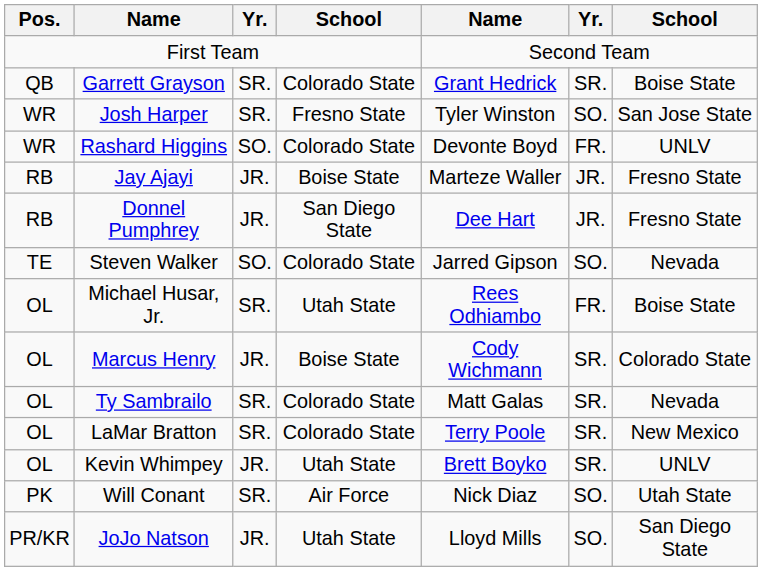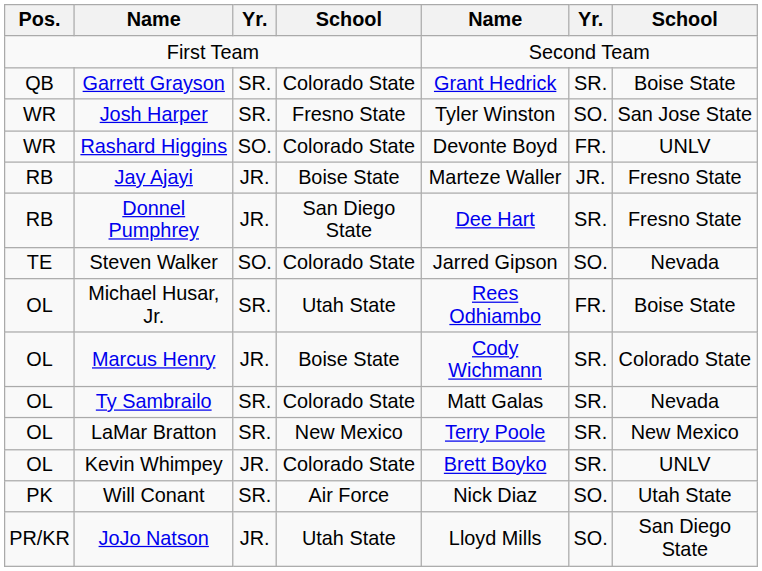 <table class="wikitable">
 <tr>
 <th>Pos.</th>
 <th>Name</th>
 <th>Yr.</th>
 <th>School</th>
 <th>Name</th>
 <th>Yr.</th>
 <th>School</th>
 </tr>
 <tr>
 <td colspan="4" style="text-align:center;">First Team</td>
 <td colspan="4" style="text-align:center;">Second Team</td>
 </tr>
 <tr style="text-align:center;">
 <td>QB</td>
 <td><a href='#'>Garrett Grayson</a></td>
 <td>SR.</td>
 <td>Colorado State</td>
 <td><a href='#'>Grant Hedrick</a></td>
 <td>SR.</td>
 <td>Boise State</td>
 </tr>
 <tr style="text-align:center;">
 <td>WR</td>
 <td><a href='#'>Josh Harper</a></td>
 <td>SR.</td>
 <td>Fresno State</td>
 <td>Tyler Winston</td>
 <td>SO.</td>
 <td>San Jose State</td>
 </tr>
 <tr style="text-align:center;">
 <td>WR</td>
 <td><a href='#'>Rashard Higgins</a></td>
 <td>SO.</td>
 <td>Colorado State</td>
 <td>Devonte Boyd</td>
 <td>FR.</td>
 <td>UNLV</td>
 </tr>
 <tr style="text-align:center;">
 <td>RB</td>
 <td><a href='#'>Jay Ajayi</a></td>
 <td>JR.</td>
 <td>Boise State</td>
 <td>Marteze Waller</td>
 <td>JR.</td>
 <td>Fresno State</td>
 </tr>
 <tr style="text-align:center;">
 <td>RB</td>
 <td><a href='#'>Donnel Pumphrey</a></td>
 <td>JR.</td>
 <td>San Diego State</td>
 <td><a href='#'>Dee Hart</a></td>
-<td>JR.</td>
+<td>SR.</td>
 <td>Fresno State</td>
 </tr>
 <tr style="text-align:center;">
 <td>TE</td>
 <td>Steven Walker</td>
 <td>SO.</td>
 <td>Colorado State</td>
 <td>Jarred Gipson</td>
 <td>SO.</td>
 <td>Nevada</td>
 </tr>
 <tr style="text-align:center;">
 <td>OL</td>
 <td>Michael Husar, Jr.</td>
 <td>SR.</td>
 <td>Utah State</td>
 <td><a href='#'>Rees Odhiambo</a></td>
 <td>FR.</td>
 <td>Boise State</td>
 </tr>
 <tr style="text-align:center;">
 <td>OL</td>
 <td><a href='#'>Marcus Henry</a></td>
 <td>JR.</td>
 <td>Boise State</td>
 <td><a href='#'>Cody Wichmann</a></td>
 <td>SR.</td>
 <td>Colorado State</td>
 </tr>
 <tr style="text-align:center;">
 <td>OL</td>
 <td><a href='#'>Ty Sambrailo</a></td>
 <td>SR.</td>
 <td>Colorado State</td>
 <td>Matt Galas</td>
 <td>SR.</td>
 <td>Nevada</td>
 </tr>
 <tr style="text-align:center;">
 <td>OL</td>
 <td>LaMar Bratton</td>
 <td>SR.</td>
-<td>Colorado State</td>
+<td>New Mexico</td>
 <td><a href='#'>Terry Poole</a></td>
 <td>SR.</td>
 <td>New Mexico</td>
 </tr>
 <tr style="text-align:center;">
 <td>OL</td>
 <td>Kevin Whimpey</td>
 <td>JR.</td>
-<td>Utah State</td>
+<td>Colorado State</td>
 <td><a href='#'>Brett Boyko</a></td>
 <td>SR.</td>
 <td>UNLV</td>
 </tr>
 <tr style="text-align:center;">
 <td>PK</td>
 <td>Will Conant</td>
 <td>SR.</td>
 <td>Air Force</td>
 <td>Nick Diaz</td>
 <td>SO.</td>
 <td>Utah State</td>
 </tr>
 <tr style="text-align:center;">
 <td>PR/KR</td>
 <td><a href='#'>JoJo Natson</a></td>
 <td>JR.</td>
 <td>Utah State</td>
 <td>Lloyd Mills</td>
 <td>SO.</td>
 <td>San Diego State</td>
 </tr>
 </table>
